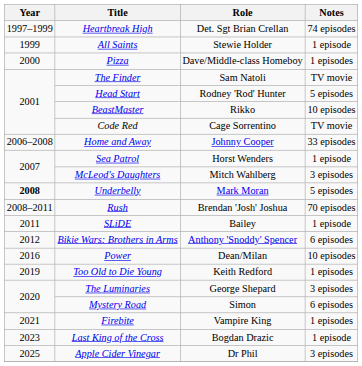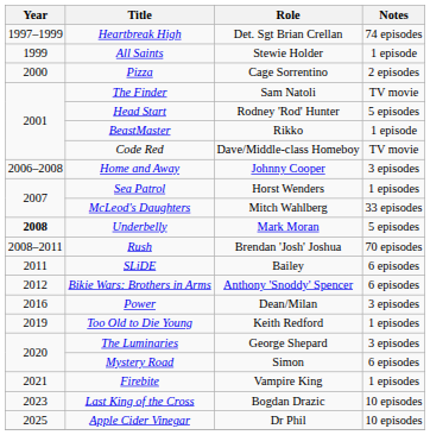 <table class="wikitable sortable"  style="text-align:center;">
 <tr>
 <th>Year</th>
 <th>Title</th>
 <th>Role</th>
 <th>Notes</th>
 </tr>
 <tr>
 <td>1997–1999</td>
 <td><em><a href='#'>Heartbreak High</a></em></td>
 <td>Det. Sgt Brian Crellan</td>
 <td>74 episodes</td>
 </tr>
 <tr>
 <td>1999</td>
 <td><em><a href='#'>All Saints</a></em></td>
 <td>Stewie Holder</td>
 <td>1 episode</td>
 </tr>
 <tr>
 <td>2000</td>
 <td><em><a href='#'>Pizza</a></em></td>
-<td>Dave/Middle-class Homeboy</td>
-<td>1 episodes</td>
+<td>Cage Sorrentino</td>
+<td>2 episodes</td>
 </tr>
 <tr>
 <td rowspan="4">2001</td>
 <td><em><a href='#'>The Finder</a></em></td>
 <td>Sam Natoli</td>
 <td>TV movie</td>
 </tr>
 <tr>
 <td><em><a href='#'>Head Start</a></em></td>
 <td>Rodney 'Rod' Hunter</td>
 <td>5 episodes</td>
 </tr>
 <tr>
 <td><em><a href='#'>BeastMaster</a></em></td>
 <td>Rikko</td>
-<td>10 episodes</td>
+<td>1 episode</td>
 </tr>
 <tr>
 <td><em>Code Red</em></td>
-<td>Cage Sorrentino</td>
+<td>Dave/Middle-class Homeboy</td>
 <td>TV movie</td>
 </tr>
 <tr>
 <td>2006–2008</td>
 <td><em><a href='#'>Home and Away</a></em></td>
 <td><a href='#'>Johnny Cooper</a></td>
-<td>33 episodes</td>
+<td>3 episodes</td>
 </tr>
 <tr>
 <td rowspan="2">2007</td>
 <td><em><a href='#'>Sea Patrol</a></em></td>
 <td>Horst Wenders</td>
-<td>1 episode</td>
+<td>1 episodes</td>
 </tr>
 <tr>
 <td><em><a href='#'>McLeod's Daughters</a></em></td>
 <td>Mitch Wahlberg</td>
-<td>3 episodes</td>
+<td>33 episodes</td>
 </tr>
 <tr>
 <td><strong>2008</strong></td>
 <td><em><a href='#'>Underbelly</a></em></td>
 <td><a href='#'>Mark Moran</a></td>
 <td>5 episodes</td>
 </tr>
 <tr>
 <td>2008–2011</td>
 <td><em><a href='#'>Rush</a></em></td>
 <td>Brendan 'Josh' Joshua</td>
 <td>70 episodes</td>
 </tr>
 <tr>
 <td>2011</td>
 <td><em><a href='#'>SLiDE</a></em></td>
 <td>Bailey</td>
-<td>1 episode</td>
+<td>6 episodes</td>
 </tr>
 <tr>
 <td>2012</td>
 <td><em><a href='#'>Bikie Wars: Brothers in Arms</a></em></td>
 <td><a href='#'>Anthony 'Snoddy' Spencer</a></td>
 <td>6 episodes</td>
 </tr>
 <tr>
 <td>2016</td>
 <td><em><a href='#'>Power</a></em></td>
 <td>Dean/Milan</td>
-<td>10 episodes</td>
+<td>3 episodes</td>
 </tr>
 <tr>
 <td>2019</td>
 <td><em><a href='#'>Too Old to Die Young</a></em></td>
 <td>Keith Redford</td>
 <td>1 episodes</td>
 </tr>
 <tr>
 <td rowspan="2">2020</td>
 <td><em><a href='#'>The Luminaries</a></em></td>
 <td>George Shepard</td>
 <td>3 episodes</td>
 </tr>
 <tr>
 <td><em><a href='#'>Mystery Road</a></em></td>
 <td>Simon</td>
 <td>6 episodes</td>
 </tr>
 <tr>
 <td>2021</td>
 <td><em><a href='#'>Firebite</a></em></td>
 <td>Vampire King</td>
 <td>1 episodes</td>
 </tr>
 <tr>
 <td>2023</td>
 <td><em><a href='#'>Last King of the Cross</a></em></td>
 <td>Bogdan Drazic</td>
-<td>1 episode</td>
+<td>10 episodes</td>
 </tr>
 <tr>
 <td>2025</td>
 <td><em><a href='#'>Apple Cider Vinegar</a></em></td>
 <td>Dr Phil</td>
-<td>3 episodes</td>
+<td>10 episodes</td>
 </tr>
 <tr>
 </tr>
 </table>
